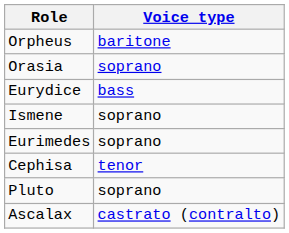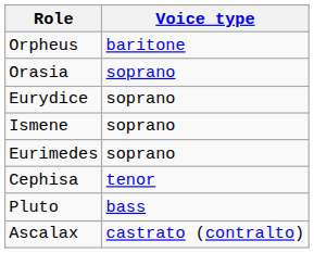 <table class="wikitable">
 <tr>
 <th>Role</th>
 <th><a href='#'>Voice type</a></th>
 </tr>
 <tr>
 <td>Orpheus</td>
 <td><a href='#'>baritone</a></td>
 </tr>
 <tr>
 <td>Orasia</td>
 <td><a href='#'>soprano</a></td>
 </tr>
 <tr>
 <td>Eurydice</td>
-<td><a href='#'>bass</a></td>
+<td>soprano</td>
 </tr>
 <tr>
 <td>Ismene</td>
 <td>soprano</td>
 </tr>
 <tr>
 <td>Eurimedes</td>
 <td>soprano</td>
 </tr>
 <tr>
 <td>Cephisa</td>
 <td><a href='#'>tenor</a></td>
 </tr>
 <tr>
 <td>Pluto</td>
-<td>soprano</td>
+<td><a href='#'>bass</a></td>
 </tr>
 <tr>
 <td>Ascalax</td>
 <td><a href='#'>castrato</a> (<a href='#'>contralto</a>)</td>
 </tr>
 </table>
